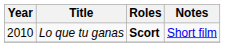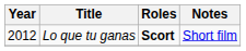 <table class="wikitable sortable">
 <tr>
 <th>Year</th>
 <th>Title</th>
 <th>Roles</th>
 <th>Notes</th>
 </tr>
 <tr>
-<td>2010</td>
+<td>2012</td>
 <td><em>Lo que tu ganas</em></td>
 <td><strong>Scort</strong></td>
 <td><a href='#'>Short film</a></td>
 </tr>
 <tr>
 </tr>
 </table>
